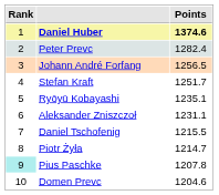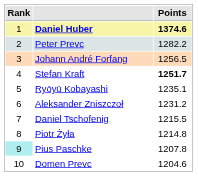 <table cellspacing="1" cellpadding="3" style="border:1px solid #AAAAAA;font-size:86%">
 <tr style="background-color: #E4E4E4;">
 </tr>
 <tr style="background-color: #E4E4E4;">
 <th style="border-bottom:1px solid #AAAAAA; width: 10px;">Rank</th>
 <th style="border-bottom:1px solid #AAAAAA; width: 170px;"></th>
 <th style="border-bottom:1px solid #AAAAAA; width: 50px;">Points</th>
 </tr>
 <tr style="background:#f7f6a8;">
 <td align=center>1</td>
 <td> <strong><a href='#'>Daniel Huber</a></strong></td>
 <td align=center><strong>1374.6</strong></td>
 </tr>
 <tr style="background:#dce5e5;">
 <td align=center>2</td>
 <td> <a href='#'>Peter Prevc</a></td>
-<td align=center>1282.4</td>
+<td align=center>1282.2</td>
 </tr>
 <tr style="background:#ffdab9;">
 <td align=center>3</td>
 <td> <a href='#'>Johann André Forfang</a></td>
 <td align=center>1256.5</td>
 </tr>
 <tr>
 <td align=center>4</td>
 <td> <a href='#'>Stefan Kraft</a></td>
-<td align=center>1251.7</td>
+<td align=center><strong>1251.7</strong></td>
 </tr>
 <tr>
 <td align=center>5</td>
 <td> <a href='#'>Ryōyū Kobayashi</a></td>
 <td align=center>1235.1</td>
 </tr>
 <tr>
 <td align=center>6</td>
 <td> <a href='#'>Aleksander Zniszczoł</a></td>
-<td align=center>1231.1</td>
+<td align=center>1231.2</td>
 </tr>
 <tr>
 <td align=center>7</td>
 <td> <a href='#'>Daniel Tschofenig</a></td>
 <td align=center>1215.5</td>
 </tr>
 <tr>
 <td align=center>8</td>
 <td> <a href='#'>Piotr Żyła</a></td>
-<td align=center>1214.7</td>
+<td align=center>1214.8</td>
 </tr>
 <tr>
 <td align=center style="background: paleturquoise;">9</td>
 <td> <a href='#'>Pius Paschke</a></td>
 <td align=center>1207.8</td>
 </tr>
 <tr>
 <td align=center>10</td>
 <td> <a href='#'>Domen Prevc</a></td>
 <td align=center>1204.6</td>
 </tr>
 </table>
